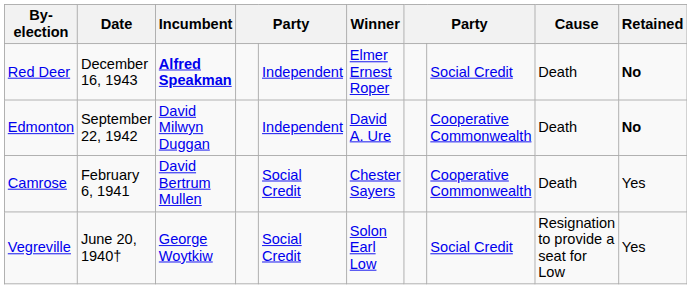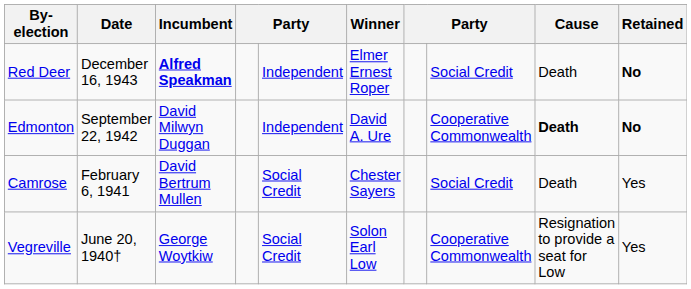 <table class=wikitable style="width:100%">
 <tr>
 <th>By-election</th>
 <th>Date</th>
 <th>Incumbent</th>
 <th colspan=2>Party</th>
 <th>Winner</th>
 <th colspan=2>Party</th>
 <th>Cause</th>
 <th>Retained</th>
 </tr>
 <tr>
 <td><a href='#'>Red Deer</a></td>
 <td>December 16, 1943</td>
 <td><strong><a href='#'>Alfred Speakman</a></strong></td>
 <td>    </td>
 <td><a href='#'>Independent</a></td>
 <td><a href='#'>Elmer Ernest Roper</a></td>
 <td>    </td>
 <td><a href='#'>Social Credit</a></td>
 <td>Death</td>
 <td><strong>No</strong></td>
 </tr>
 <tr>
 <td><a href='#'>Edmonton</a></td>
 <td>September 22, 1942</td>
 <td><a href='#'>David Milwyn Duggan</a></td>
 <td>    </td>
 <td><a href='#'>Independent</a></td>
 <td><a href='#'>David A. Ure</a></td>
 <td>    </td>
 <td><a href='#'>Cooperative Commonwealth</a></td>
-<td>Death</td>
+<td><strong>Death</strong></td>
 <td><strong>No</strong></td>
 </tr>
 <tr>
 <td><a href='#'>Camrose</a></td>
 <td>February 6, 1941</td>
 <td><a href='#'>David Bertrum Mullen</a></td>
 <td>    </td>
 <td><a href='#'>Social Credit</a></td>
 <td><a href='#'>Chester Sayers</a></td>
 <td>    </td>
-<td><a href='#'>Cooperative Commonwealth</a></td>
+<td><a href='#'>Social Credit</a></td>
 <td>Death</td>
 <td>Yes</td>
 </tr>
 <tr>
 <td><a href='#'>Vegreville</a></td>
 <td>June 20, 1940†</td>
 <td><a href='#'>George Woytkiw</a></td>
 <td>    </td>
 <td><a href='#'>Social Credit</a></td>
 <td><a href='#'>Solon Earl Low</a></td>
 <td>    </td>
-<td><a href='#'>Social Credit</a></td>
+<td><a href='#'>Cooperative Commonwealth</a></td>
 <td>Resignation to provide a seat for Low</td>
 <td>Yes</td>
 </tr>
 </table>
